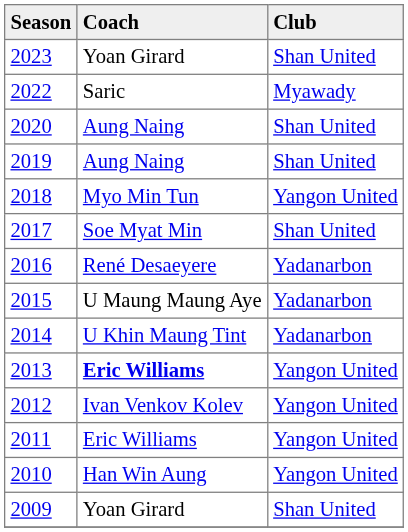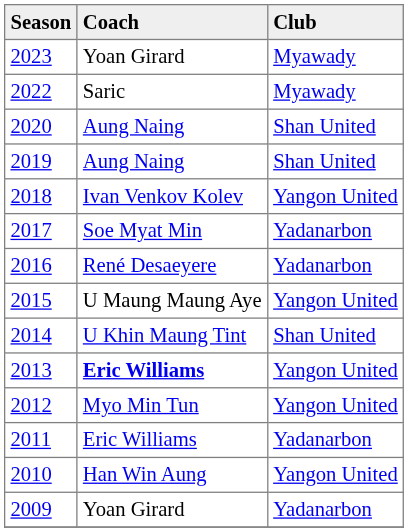 <table border="1" cellpadding="4" cellspacing="0" style="text-align:left; border-collapse:collapse;">
 <tr style="background:#efefef;">
 <th>Season</th>
 <th>Coach</th>
 <th>Club</th>
 </tr>
 <tr>
 <td><a href='#'>2023</a></td>
 <td> Yoan Girard</td>
-<td><a href='#'>Shan United</a></td>
+<td><a href='#'>Myawady</a></td>
 </tr>
 <tr>
 <td><a href='#'>2022</a></td>
 <td> Saric</td>
 <td><a href='#'>Myawady</a></td>
 </tr>
 <tr>
 <td><a href='#'>2020</a></td>
 <td> <a href='#'>Aung Naing</a></td>
 <td><a href='#'>Shan United</a></td>
 </tr>
 <tr>
 <td><a href='#'>2019</a></td>
 <td><a href='#'>Aung Naing</a></td>
 <td><a href='#'>Shan United</a></td>
 </tr>
 <tr>
 <td><a href='#'>2018</a></td>
-<td><a href='#'>Myo Min Tun</a></td>
+<td> <a href='#'>Ivan Venkov Kolev</a></td>
 <td><a href='#'>Yangon United</a></td>
 </tr>
 <tr>
 <td><a href='#'>2017</a></td>
 <td><a href='#'>Soe Myat Min</a></td>
-<td><a href='#'>Shan United</a></td>
+<td><a href='#'>Yadanarbon</a></td>
 </tr>
 <tr>
 <td><a href='#'>2016</a></td>
 <td><a href='#'>René Desaeyere</a></td>
 <td><a href='#'>Yadanarbon</a></td>
 </tr>
 <tr>
 <td><a href='#'>2015</a></td>
 <td> U Maung Maung Aye</td>
-<td><a href='#'>Yadanarbon</a></td>
+<td><a href='#'>Yangon United</a></td>
 </tr>
 <tr>
 <td><a href='#'>2014</a></td>
 <td> <a href='#'>U Khin Maung Tint</a></td>
-<td><a href='#'>Yadanarbon</a></td>
+<td><a href='#'>Shan United</a></td>
 </tr>
 <tr>
 <td><a href='#'>2013</a></td>
 <td><strong> <a href='#'>Eric Williams</a></strong></td>
 <td><a href='#'>Yangon United</a></td>
 </tr>
 <tr>
 <td><a href='#'>2012</a></td>
-<td> <a href='#'>Ivan Venkov Kolev</a></td>
+<td><a href='#'>Myo Min Tun</a></td>
 <td><a href='#'>Yangon United</a></td>
 </tr>
 <tr>
 <td><a href='#'>2011</a></td>
 <td> <a href='#'>Eric Williams</a></td>
-<td><a href='#'>Yangon United</a></td>
+<td><a href='#'>Yadanarbon</a></td>
 </tr>
 <tr>
 <td><a href='#'>2010</a></td>
 <td> <a href='#'>Han Win Aung</a></td>
 <td><a href='#'>Yangon United</a></td>
 </tr>
 <tr>
 <td><a href='#'>2009</a></td>
 <td> Yoan Girard</td>
-<td><a href='#'>Shan United</a></td>
+<td><a href='#'>Yadanarbon</a></td>
 </tr>
 <tr>
 </tr>
 </table>
